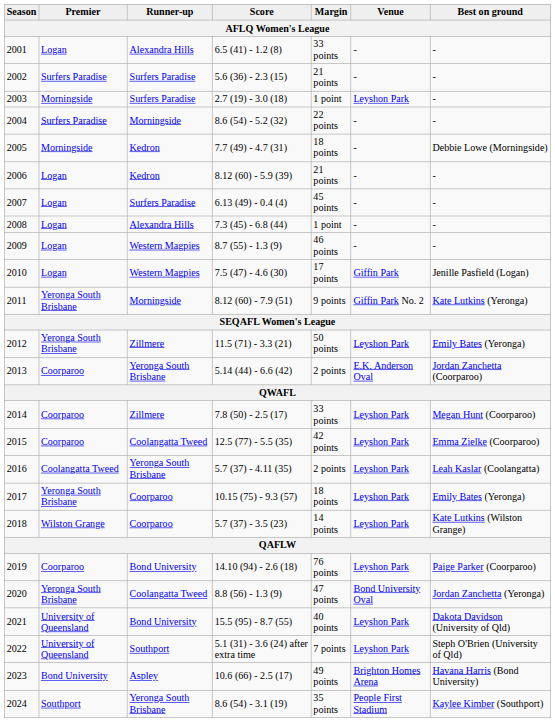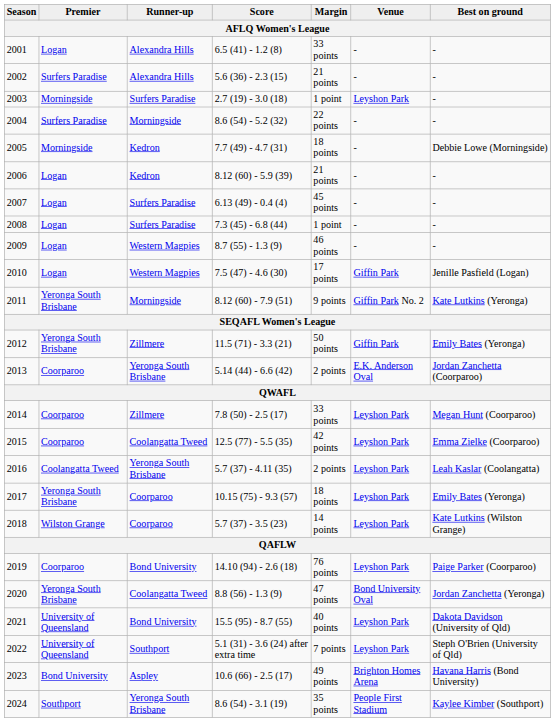 <table class="wikitable">
 <tr bgcolor=#efefef>
 <td align="center"><strong>Season</strong></td>
 <td align="center"><strong>Premier</strong></td>
 <td align="center"><strong>Runner-up</strong></td>
 <td align="center"><strong>Score</strong></td>
 <td align="center"><strong>Margin</strong></td>
 <td align="center"><strong>Venue</strong></td>
 <td align="center"><strong>Best on ground</strong></td>
 </tr>
 <tr>
 <th colspan="7">AFLQ Women's League</th>
 </tr>
 <tr>
 <td>2001</td>
 <td><a href='#'>Logan</a></td>
 <td><a href='#'>Alexandra Hills</a></td>
 <td>6.5 (41) - 1.2 (8)</td>
 <td>33 points</td>
 <td>-</td>
 <td>-</td>
 </tr>
 <tr>
 <td>2002</td>
 <td><a href='#'>Surfers Paradise</a></td>
-<td><a href='#'>Surfers Paradise</a></td>
+<td><a href='#'>Alexandra Hills</a></td>
 <td>5.6 (36) - 2.3 (15)</td>
 <td>21 points</td>
 <td>-</td>
 <td>-</td>
 </tr>
 <tr>
 <td>2003</td>
 <td><a href='#'>Morningside</a></td>
 <td><a href='#'>Surfers Paradise</a></td>
 <td>2.7 (19) - 3.0 (18)</td>
 <td>1 point</td>
 <td><a href='#'>Leyshon Park</a></td>
 <td>-</td>
 </tr>
 <tr>
 <td>2004</td>
 <td><a href='#'>Surfers Paradise</a></td>
 <td><a href='#'>Morningside</a></td>
 <td>8.6 (54) - 5.2 (32)</td>
 <td>22 points</td>
 <td>-</td>
 <td>-</td>
 </tr>
 <tr>
 <td>2005</td>
 <td><a href='#'>Morningside</a></td>
 <td><a href='#'>Kedron</a></td>
 <td>7.7 (49) - 4.7 (31)</td>
 <td>18 points</td>
 <td>-</td>
 <td>Debbie Lowe (Morningside)</td>
 </tr>
 <tr>
 <td>2006</td>
 <td><a href='#'>Logan</a></td>
 <td><a href='#'>Kedron</a></td>
 <td>8.12 (60) - 5.9 (39)</td>
 <td>21 points</td>
 <td>-</td>
 <td>-</td>
 </tr>
 <tr>
 <td>2007</td>
 <td><a href='#'>Logan</a></td>
 <td><a href='#'>Surfers Paradise</a></td>
 <td>6.13 (49) - 0.4 (4)</td>
 <td>45 points</td>
 <td>-</td>
 <td>-</td>
 </tr>
 <tr>
 <td>2008</td>
 <td><a href='#'>Logan</a></td>
-<td><a href='#'>Alexandra Hills</a></td>
+<td><a href='#'>Surfers Paradise</a></td>
 <td>7.3 (45) - 6.8 (44)</td>
 <td>1 point</td>
 <td>-</td>
 <td>-</td>
 </tr>
 <tr>
 <td>2009</td>
 <td><a href='#'>Logan</a></td>
 <td><a href='#'>Western Magpies</a></td>
 <td>8.7 (55) - 1.3 (9)</td>
 <td>46 points</td>
 <td>-</td>
 <td>-</td>
 </tr>
 <tr>
 <td>2010</td>
 <td><a href='#'>Logan</a></td>
 <td><a href='#'>Western Magpies</a></td>
 <td>7.5 (47) - 4.6 (30)</td>
 <td>17 points</td>
 <td><a href='#'>Giffin Park</a></td>
 <td>Jenille Pasfield (Logan)</td>
 </tr>
 <tr>
 <td>2011</td>
 <td><a href='#'>Yeronga South Brisbane</a></td>
 <td><a href='#'>Morningside</a></td>
 <td>8.12 (60) - 7.9 (51)</td>
 <td>9 points</td>
 <td><a href='#'>Giffin Park</a> No. 2</td>
 <td><a href='#'>Kate Lutkins</a> (Yeronga)</td>
 </tr>
 <tr>
 <th colspan="7">SEQAFL Women's League</th>
 </tr>
 <tr>
 <td>2012</td>
 <td><a href='#'>Yeronga South Brisbane</a></td>
 <td><a href='#'>Zillmere</a></td>
 <td>11.5 (71) - 3.3 (21)</td>
 <td>50 points</td>
-<td><a href='#'>Leyshon Park</a></td>
+<td><a href='#'>Giffin Park</a></td>
 <td><a href='#'>Emily Bates</a> (Yeronga)</td>
 </tr>
 <tr>
 <td>2013</td>
 <td><a href='#'>Coorparoo</a></td>
 <td><a href='#'>Yeronga South Brisbane</a></td>
 <td>5.14 (44) - 6.6 (42)</td>
 <td>2 points</td>
 <td><a href='#'>E.K. Anderson Oval</a></td>
 <td><a href='#'>Jordan Zanchetta</a> (Coorparoo)</td>
 </tr>
 <tr>
 <th colspan="7">QWAFL</th>
 </tr>
 <tr>
 <td>2014</td>
 <td><a href='#'>Coorparoo</a></td>
 <td><a href='#'>Zillmere</a></td>
 <td>7.8 (50) - 2.5 (17)</td>
 <td>33 points</td>
 <td><a href='#'>Leyshon Park</a></td>
 <td><a href='#'>Megan Hunt</a> (Coorparoo)</td>
 </tr>
 <tr>
 <td>2015</td>
 <td><a href='#'>Coorparoo</a></td>
 <td><a href='#'>Coolangatta Tweed</a></td>
 <td>12.5 (77) - 5.5 (35)</td>
 <td>42 points</td>
 <td><a href='#'>Leyshon Park</a></td>
 <td><a href='#'>Emma Zielke</a> (Coorparoo)</td>
 </tr>
 <tr>
 <td>2016</td>
 <td><a href='#'>Coolangatta Tweed</a></td>
 <td><a href='#'>Yeronga South Brisbane</a></td>
 <td>5.7 (37) - 4.11 (35)</td>
 <td>2 points</td>
 <td><a href='#'>Leyshon Park</a></td>
 <td><a href='#'>Leah Kaslar</a> (Coolangatta)</td>
 </tr>
 <tr>
 <td>2017</td>
 <td><a href='#'>Yeronga South Brisbane</a></td>
 <td><a href='#'>Coorparoo</a></td>
 <td>10.15 (75) - 9.3 (57)</td>
 <td>18 points</td>
 <td><a href='#'>Leyshon Park</a></td>
 <td><a href='#'>Emily Bates</a> (Yeronga)</td>
 </tr>
 <tr>
 <td>2018</td>
 <td><a href='#'>Wilston Grange</a></td>
 <td><a href='#'>Coorparoo</a></td>
 <td>5.7 (37) - 3.5 (23)</td>
 <td>14 points</td>
 <td><a href='#'>Leyshon Park</a></td>
 <td><a href='#'>Kate Lutkins</a> (Wilston Grange)</td>
 </tr>
 <tr>
 <th colspan="7">QAFLW</th>
 </tr>
 <tr>
 <td>2019</td>
 <td><a href='#'>Coorparoo</a></td>
 <td><a href='#'>Bond University</a></td>
 <td>14.10 (94) - 2.6 (18)</td>
 <td>76 points</td>
 <td><a href='#'>Leyshon Park</a></td>
 <td><a href='#'>Paige Parker</a> (Coorparoo)</td>
 </tr>
 <tr>
 <td>2020</td>
 <td><a href='#'>Yeronga South Brisbane</a></td>
 <td><a href='#'>Coolangatta Tweed</a></td>
 <td>8.8 (56) - 1.3 (9)</td>
 <td>47 points</td>
 <td><a href='#'>Bond University Oval</a></td>
 <td><a href='#'>Jordan Zanchetta</a> (Yeronga)</td>
 </tr>
 <tr>
 <td>2021</td>
 <td><a href='#'>University of Queensland</a></td>
 <td><a href='#'>Bond University</a></td>
 <td>15.5 (95) - 8.7 (55)</td>
 <td>40 points</td>
 <td><a href='#'>Leyshon Park</a></td>
 <td><a href='#'>Dakota Davidson</a> (University of Qld)</td>
 </tr>
 <tr>
 <td>2022</td>
 <td><a href='#'>University of Queensland</a></td>
 <td><a href='#'>Southport</a></td>
 <td>5.1 (31) - 3.6 (24) after extra time</td>
 <td>7 points</td>
 <td><a href='#'>Leyshon Park</a></td>
 <td>Steph O'Brien (University of Qld)</td>
 </tr>
 <tr>
 <td>2023</td>
 <td><a href='#'>Bond University</a></td>
 <td><a href='#'>Aspley</a></td>
 <td>10.6 (66) - 2.5 (17)</td>
 <td>49 points</td>
 <td><a href='#'>Brighton Homes Arena</a></td>
 <td><a href='#'>Havana Harris</a> (Bond University)</td>
 </tr>
 <tr>
 <td>2024</td>
 <td><a href='#'>Southport</a></td>
 <td><a href='#'>Yeronga South Brisbane</a></td>
 <td>8.6 (54) - 3.1 (19)</td>
 <td>35 points</td>
 <td><a href='#'>People First Stadium</a></td>
 <td><a href='#'>Kaylee Kimber</a> (Southport)</td>
 </tr>
 </table>
